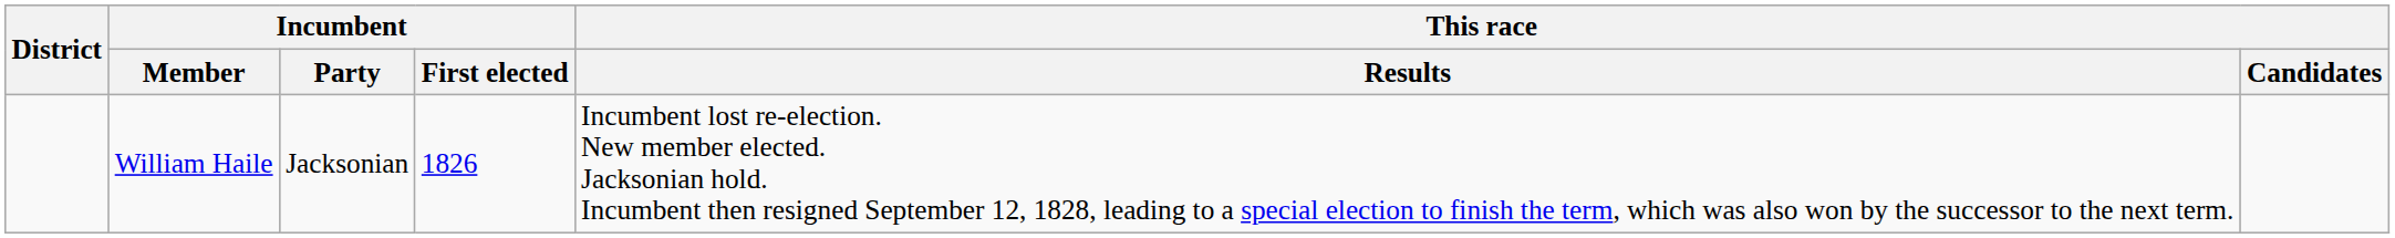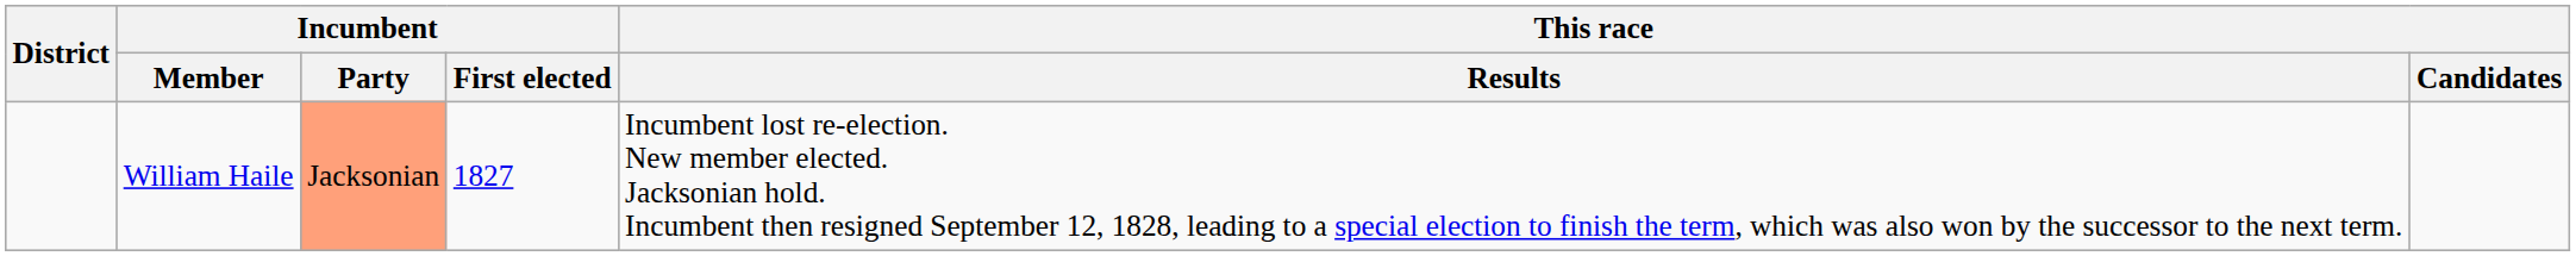 <table class=wikitable>
 <tr>
 <th rowspan=2>District</th>
 <th colspan=3>Incumbent</th>
 <th colspan=2>This race</th>
 </tr>
 <tr>
 <th>Member</th>
 <th>Party</th>
 <th>First elected</th>
 <th>Results</th>
 <th>Candidates</th>
 </tr>
 <tr>
 <td></td>
 <td><a href='#'>William Haile</a></td>
-<td>Jacksonian</td>
-<td><a href='#'>1826 </a></td>
+<td style="background: lightsalmon;">Jacksonian</td>
+<td><a href='#'>1827 </a></td>
 <td>Incumbent lost re-election.<br>New member elected.<br>Jacksonian hold.<br>Incumbent then resigned September 12, 1828, leading to a <a href='#'>special election to finish the term</a>, which was also won by the successor to the next term.</td>
 <td nowrap></td>
 </tr>
 </table>
